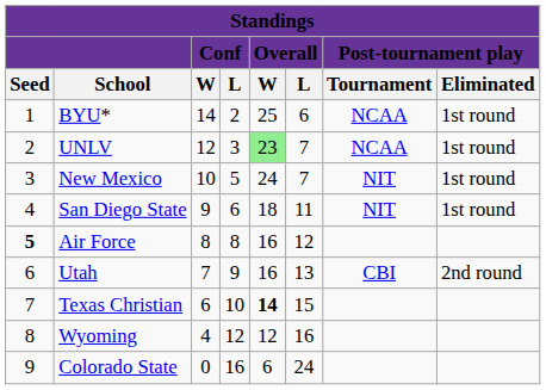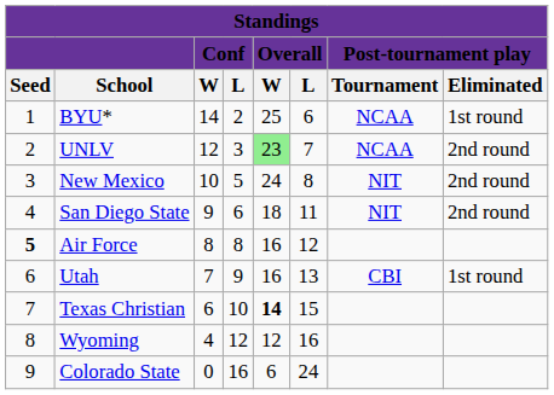 <table class="wikitable" style="text-align:center">
 <tr bgcolor=#663399>
 <td colspan=8><span><strong>Standings</strong></span></td>
 </tr>
 <tr bgcolor=#663399>
 <td colspan=2></td>
 <td colspan=2><span><strong>Conf</strong></span></td>
 <td colspan=2><span><strong>Overall</strong></span></td>
 <td colspan=2><span><strong>Post-tournament play</strong></span></td>
 </tr>
 <tr>
 <th>Seed</th>
 <th>School</th>
 <th>W</th>
 <th>L</th>
 <th>W</th>
 <th>L</th>
 <th>Tournament</th>
 <th>Eliminated</th>
 </tr>
 <tr>
 <td>1</td>
 <td align=left><a href='#'>BYU</a>*</td>
 <td>14</td>
 <td>2</td>
 <td>25</td>
 <td>6</td>
 <td><a href='#'>NCAA</a></td>
 <td align=left>1st round</td>
 </tr>
 <tr>
 <td>2</td>
 <td align=left><a href='#'>UNLV</a></td>
 <td>12</td>
 <td>3</td>
 <td style="background: lightgreen;">23</td>
 <td>7</td>
 <td><a href='#'>NCAA</a></td>
-<td align=left>1st round</td>
+<td align=left>2nd round</td>
 </tr>
 <tr>
 <td>3</td>
 <td align=left><a href='#'>New Mexico</a></td>
 <td>10</td>
 <td>5</td>
 <td>24</td>
-<td>7</td>
+<td>8</td>
 <td><a href='#'>NIT</a></td>
-<td align=left>1st round</td>
+<td align=left>2nd round</td>
 </tr>
 <tr>
 <td>4</td>
 <td align=left><a href='#'>San Diego State</a></td>
 <td>9</td>
 <td>6</td>
 <td>18</td>
 <td>11</td>
 <td><a href='#'>NIT</a></td>
-<td align=left>1st round</td>
+<td align=left>2nd round</td>
 </tr>
 <tr>
 <td><strong>5</strong></td>
 <td align=left><a href='#'>Air Force</a></td>
 <td>8</td>
 <td>8</td>
 <td>16</td>
 <td>12</td>
 <td></td>
 <td></td>
 </tr>
 <tr>
 <td>6</td>
 <td align=left><a href='#'>Utah</a></td>
 <td>7</td>
 <td>9</td>
 <td>16</td>
 <td>13</td>
 <td><a href='#'>CBI</a></td>
-<td align=left>2nd round</td>
+<td align=left>1st round</td>
 </tr>
 <tr>
 <td>7</td>
 <td align=left><a href='#'>Texas Christian</a></td>
 <td>6</td>
 <td>10</td>
 <td><strong>14</strong></td>
 <td>15</td>
 <td></td>
 <td></td>
 </tr>
 <tr>
 <td>8</td>
 <td align=left><a href='#'>Wyoming</a></td>
 <td>4</td>
 <td>12</td>
 <td>12</td>
 <td>16</td>
 <td></td>
 <td></td>
 </tr>
 <tr>
 <td>9</td>
 <td align=left><a href='#'>Colorado State</a></td>
 <td>0</td>
 <td>16</td>
 <td>6</td>
 <td>24</td>
 <td></td>
 <td></td>
 </tr>
 </table>
